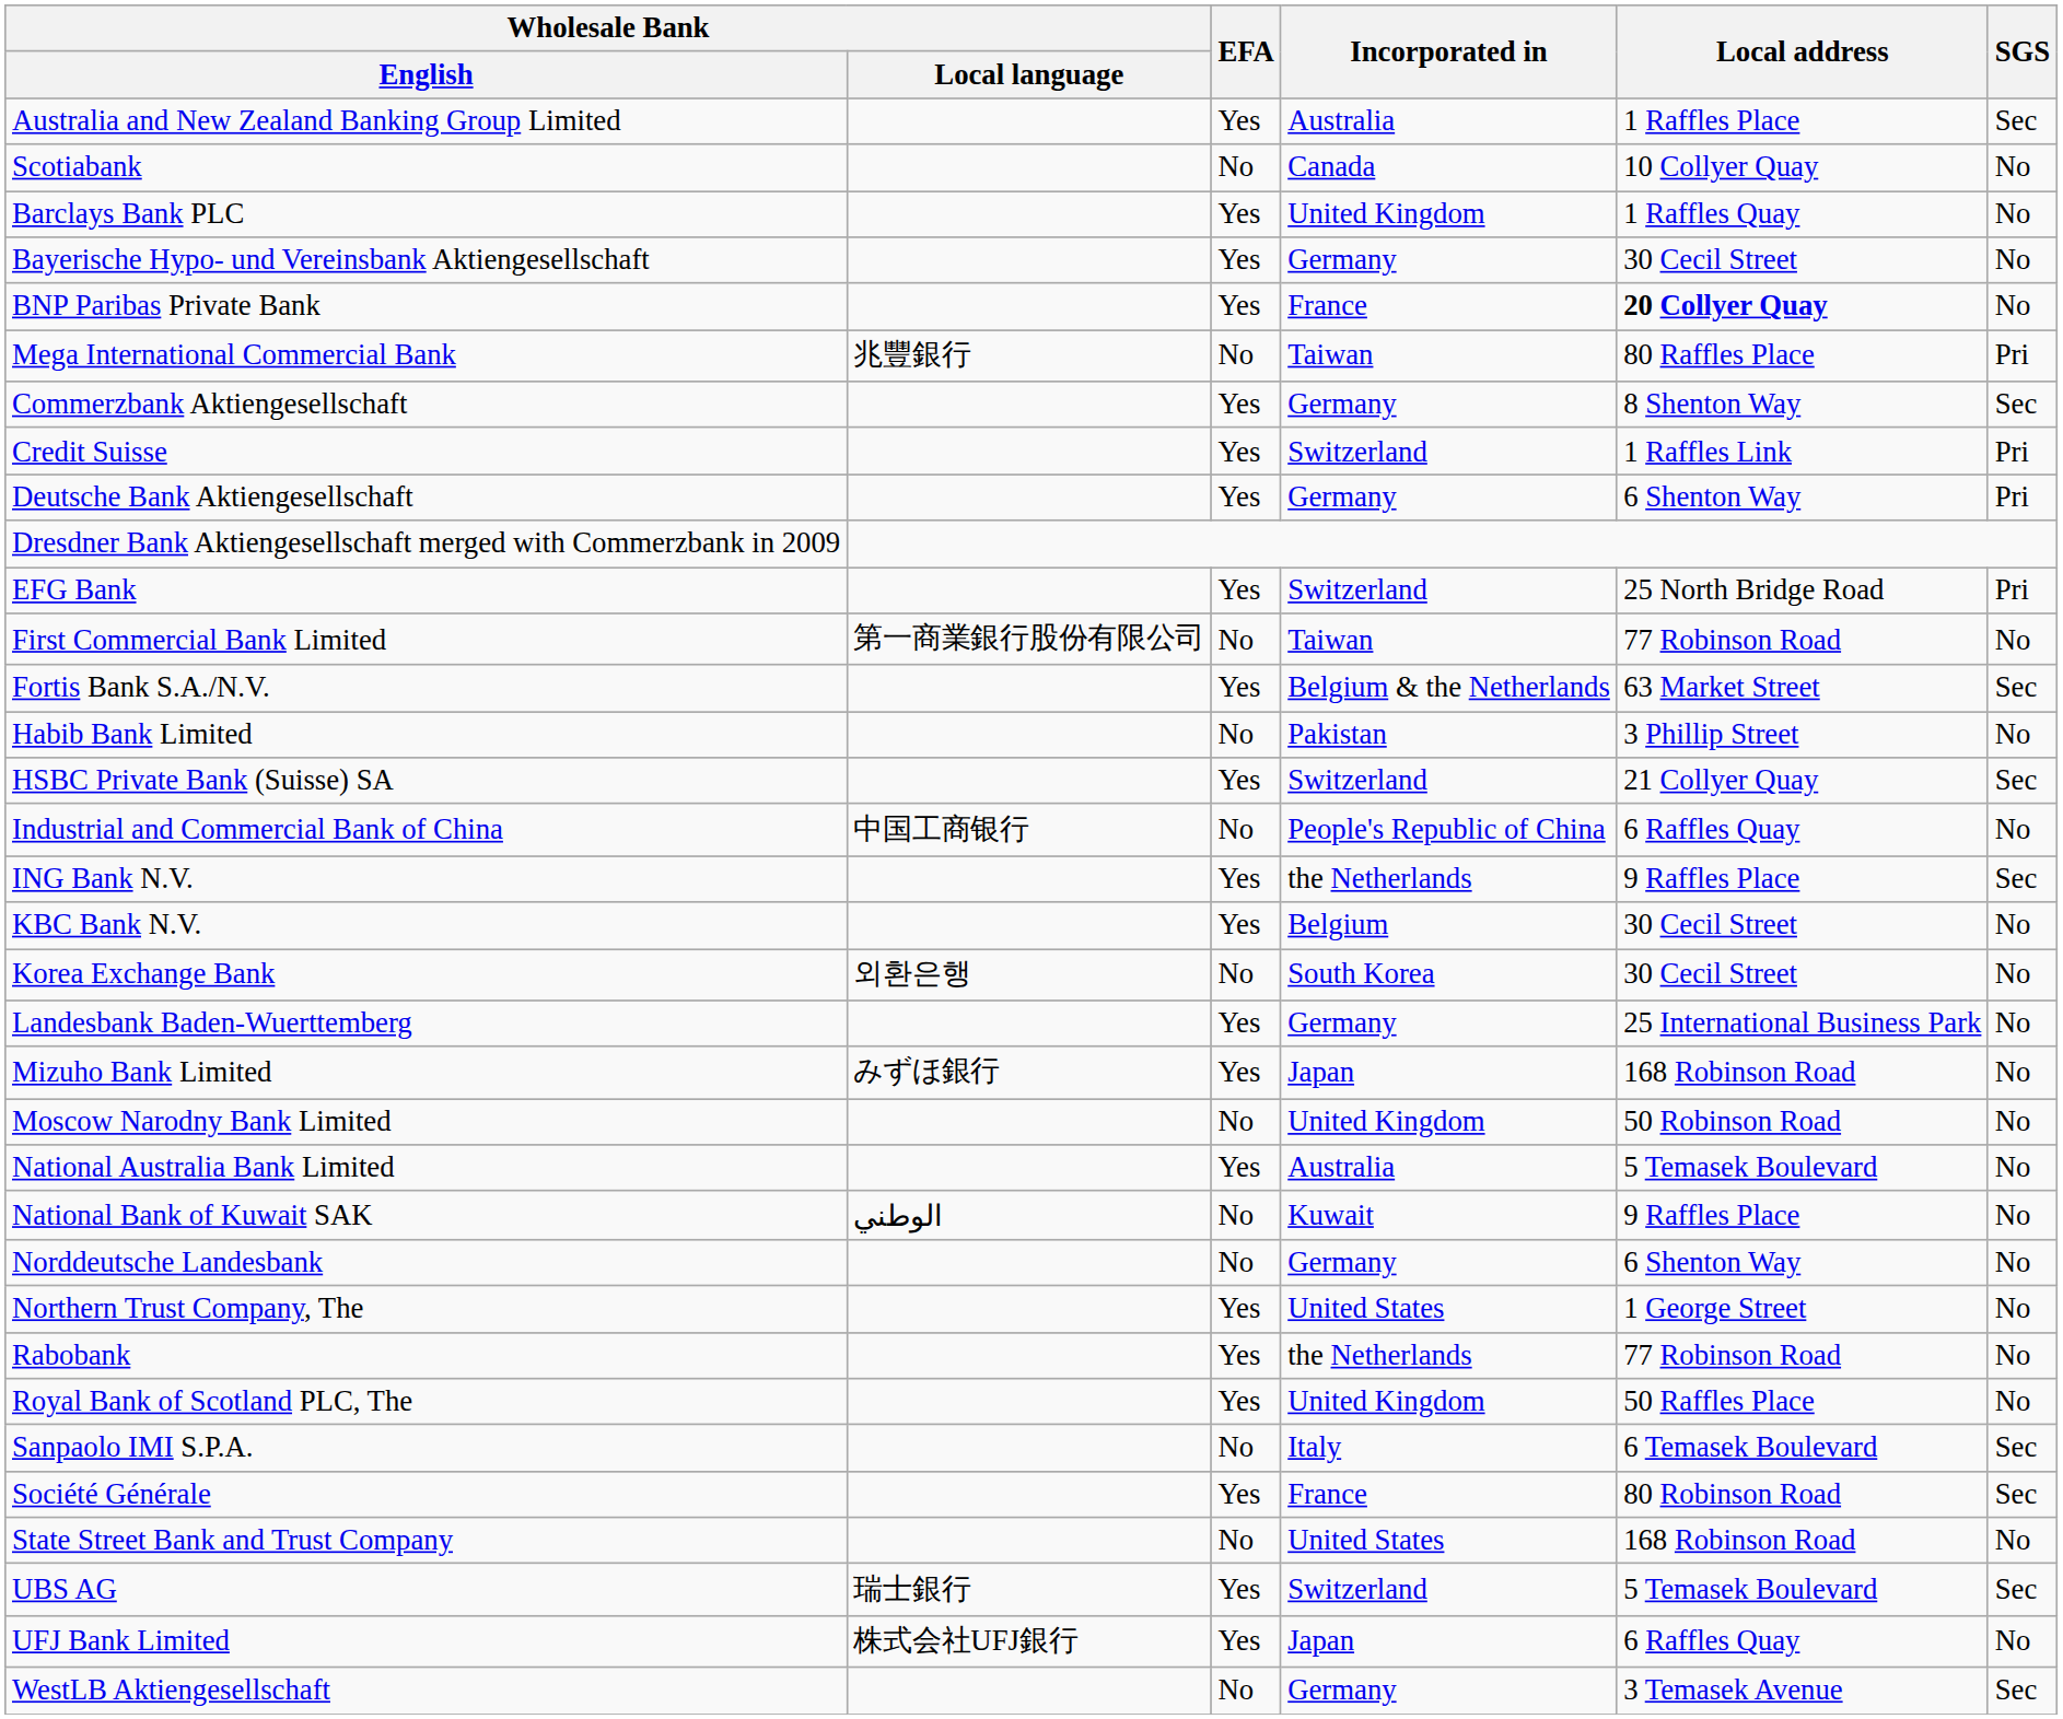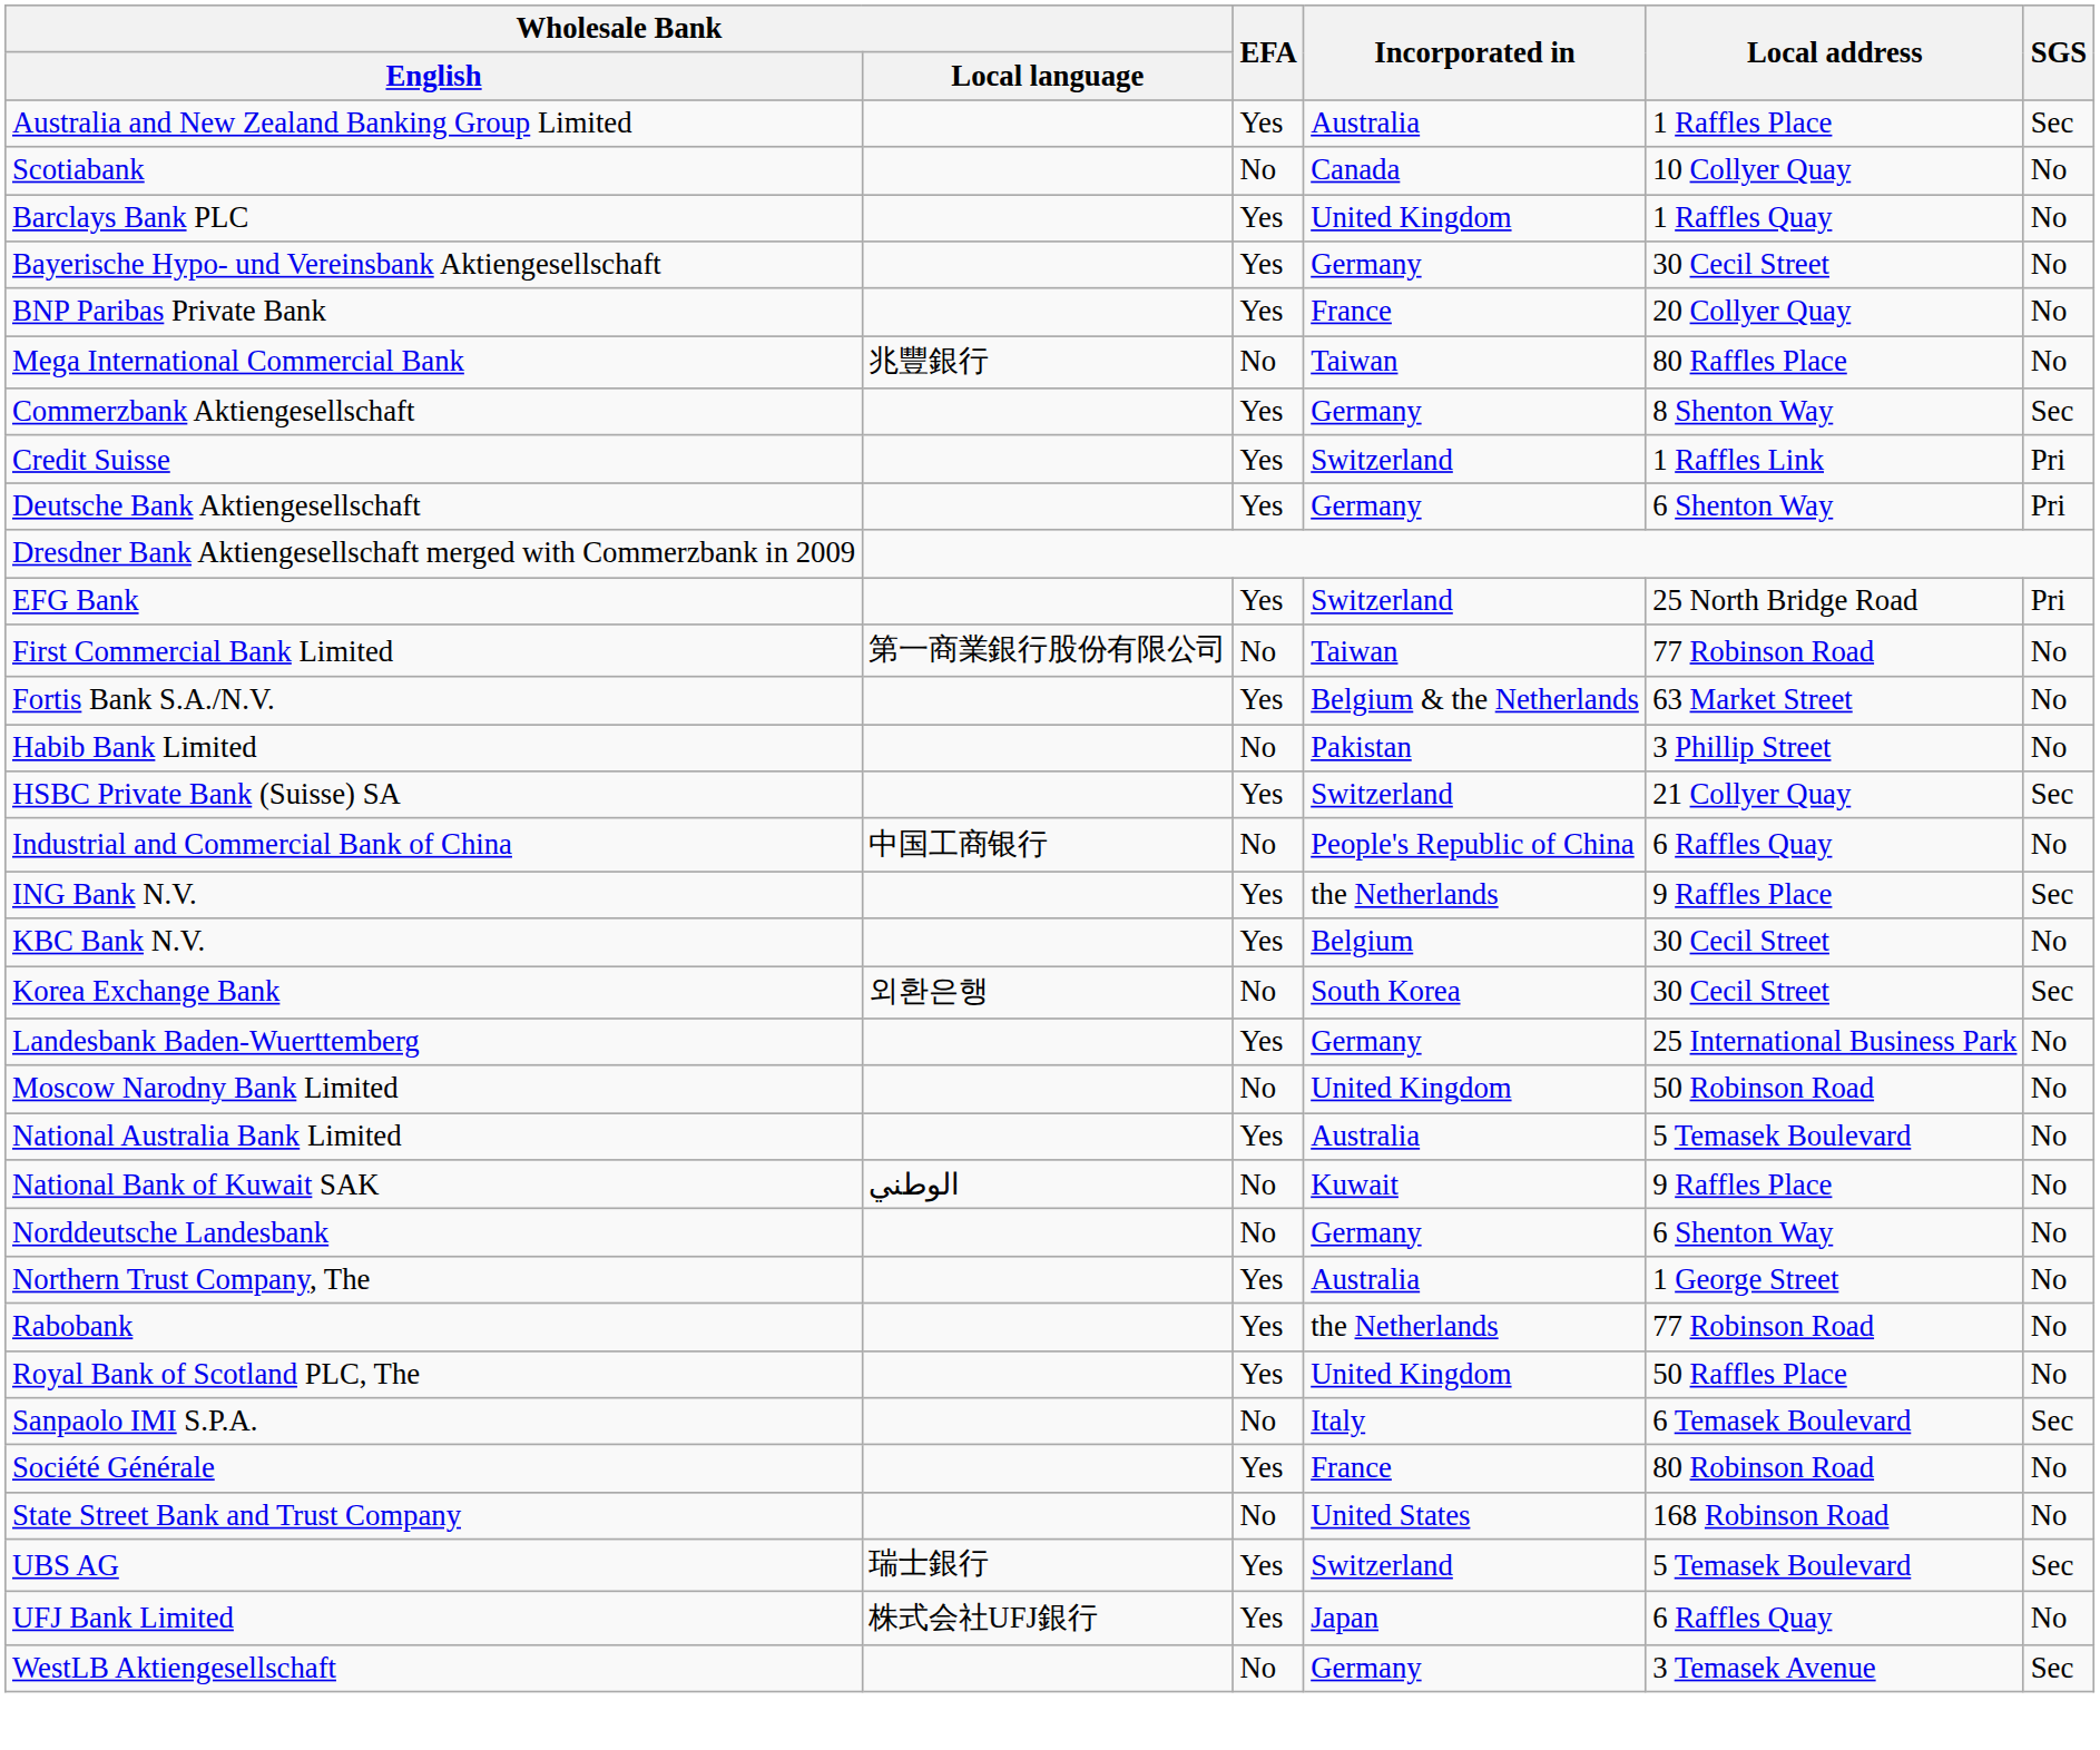 <table class="wikitable">
 <tr>
 <th colspan="2">Wholesale Bank</th>
 <th rowspan="2">EFA</th>
 <th rowspan="2">Incorporated in</th>
 <th rowspan="2">Local address</th>
 <th rowspan="2">SGS</th>
 </tr>
 <tr>
 <th><a href='#'>English</a></th>
 <th>Local language</th>
 </tr>
 <tr>
 <td><a href='#'>Australia and New Zealand Banking Group</a> Limited</td>
 <td> </td>
 <td>Yes</td>
 <td><a href='#'>Australia</a></td>
 <td>1 <a href='#'>Raffles Place</a></td>
 <td>Sec</td>
 </tr>
 <tr>
 <td><a href='#'>Scotiabank</a></td>
 <td> </td>
 <td>No</td>
 <td><a href='#'>Canada</a></td>
 <td>10 <a href='#'>Collyer Quay</a></td>
 <td>No</td>
 </tr>
 <tr>
 <td><a href='#'>Barclays Bank</a> PLC</td>
 <td> </td>
 <td>Yes</td>
 <td><a href='#'>United Kingdom</a></td>
 <td>1 <a href='#'>Raffles Quay</a></td>
 <td>No</td>
 </tr>
 <tr>
 <td><a href='#'>Bayerische Hypo- und Vereinsbank</a> Aktiengesellschaft</td>
 <td> </td>
 <td>Yes</td>
 <td><a href='#'>Germany</a></td>
 <td>30 <a href='#'>Cecil Street</a></td>
 <td>No</td>
 </tr>
 <tr>
 <td><a href='#'>BNP Paribas</a> Private Bank</td>
 <td> </td>
 <td>Yes</td>
 <td><a href='#'>France</a></td>
-<td><strong>20 <a href='#'>Collyer Quay</a></strong></td>
+<td>20 <a href='#'>Collyer Quay</a></td>
 <td>No</td>
 </tr>
 <tr>
 <td><a href='#'>Mega International Commercial Bank</a></td>
 <td>兆豐銀行</td>
 <td>No</td>
 <td><a href='#'>Taiwan</a></td>
 <td>80 <a href='#'>Raffles Place</a></td>
-<td>Pri</td>
+<td>No</td>
 </tr>
 <tr>
 <td><a href='#'>Commerzbank</a> Aktiengesellschaft</td>
 <td> </td>
 <td>Yes</td>
 <td><a href='#'>Germany</a></td>
 <td>8 <a href='#'>Shenton Way</a></td>
 <td>Sec</td>
 </tr>
 <tr>
 <td><a href='#'>Credit Suisse</a></td>
 <td> </td>
 <td>Yes</td>
 <td><a href='#'>Switzerland</a></td>
 <td>1 <a href='#'>Raffles Link</a></td>
 <td>Pri</td>
 </tr>
 <tr>
 <td><a href='#'>Deutsche Bank</a> Aktiengesellschaft</td>
 <td> </td>
 <td>Yes</td>
 <td><a href='#'>Germany</a></td>
 <td>6 <a href='#'>Shenton Way</a></td>
 <td>Pri</td>
 </tr>
 <tr>
 <td><a href='#'>Dresdner Bank</a> Aktiengesellschaft merged with Commerzbank in 2009</td>
 </tr>
 <tr>
 <td><a href='#'>EFG Bank</a></td>
 <td> </td>
 <td>Yes</td>
 <td><a href='#'>Switzerland</a></td>
 <td>25 North Bridge Road</td>
 <td>Pri</td>
 </tr>
 <tr>
 <td><a href='#'>First Commercial Bank</a> Limited</td>
 <td>第一商業銀行股份有限公司</td>
 <td>No</td>
 <td><a href='#'>Taiwan</a></td>
 <td>77 <a href='#'>Robinson Road</a></td>
 <td>No</td>
 </tr>
 <tr>
 <td><a href='#'>Fortis</a> Bank S.A./N.V.</td>
 <td> </td>
 <td>Yes</td>
 <td><a href='#'>Belgium</a> & the <a href='#'>Netherlands</a></td>
 <td>63 <a href='#'>Market Street</a></td>
-<td>Sec</td>
+<td>No</td>
 </tr>
 <tr>
 <td><a href='#'>Habib Bank</a> Limited</td>
 <td> </td>
 <td>No</td>
 <td><a href='#'>Pakistan</a></td>
 <td>3 <a href='#'>Phillip Street</a></td>
 <td>No</td>
 </tr>
 <tr>
 <td><a href='#'>HSBC Private Bank</a> (Suisse) SA</td>
 <td> </td>
 <td>Yes</td>
 <td><a href='#'>Switzerland</a></td>
 <td>21 <a href='#'>Collyer Quay</a></td>
 <td>Sec</td>
 </tr>
 <tr>
 <td><a href='#'>Industrial and Commercial Bank of China</a></td>
 <td>中国工商银行</td>
 <td>No</td>
 <td><a href='#'>People's Republic of China</a></td>
 <td>6 <a href='#'>Raffles Quay</a></td>
 <td>No</td>
 </tr>
 <tr>
 <td><a href='#'>ING Bank</a> N.V.</td>
 <td> </td>
 <td>Yes</td>
 <td>the <a href='#'>Netherlands</a></td>
 <td>9 <a href='#'>Raffles Place</a></td>
 <td>Sec</td>
 </tr>
 <tr>
 <td><a href='#'>KBC Bank</a> N.V.</td>
 <td> </td>
 <td>Yes</td>
 <td><a href='#'>Belgium</a></td>
 <td>30 <a href='#'>Cecil Street</a></td>
 <td>No</td>
 </tr>
 <tr>
 <td><a href='#'>Korea Exchange Bank</a></td>
 <td>외환은행</td>
 <td>No</td>
 <td><a href='#'>South Korea</a></td>
 <td>30 <a href='#'>Cecil Street</a></td>
-<td>No</td>
+<td>Sec</td>
 </tr>
 <tr>
 <td><a href='#'>Landesbank Baden-Wuerttemberg</a></td>
 <td> </td>
 <td>Yes</td>
 <td><a href='#'>Germany</a></td>
 <td>25 <a href='#'>International Business Park</a></td>
-<td>No</td>
-</tr>
-<tr>
-<td><a href='#'>Mizuho Bank</a> Limited</td>
-<td>みずほ銀行</td>
-<td>Yes</td>
-<td><a href='#'>Japan</a></td>
-<td>168 <a href='#'>Robinson Road</a></td>
 <td>No</td>
 </tr>
 <tr>
 <td><a href='#'>Moscow Narodny Bank</a> Limited</td>
 <td> </td>
 <td>No</td>
 <td><a href='#'>United Kingdom</a></td>
 <td>50 <a href='#'>Robinson Road</a></td>
 <td>No</td>
 </tr>
 <tr>
 <td><a href='#'>National Australia Bank</a> Limited</td>
 <td> </td>
 <td>Yes</td>
 <td><a href='#'>Australia</a></td>
 <td>5 <a href='#'>Temasek Boulevard</a></td>
 <td>No</td>
 </tr>
 <tr>
 <td><a href='#'>National Bank of Kuwait</a> SAK</td>
 <td>الوطني</td>
 <td>No</td>
 <td><a href='#'>Kuwait</a></td>
 <td>9 <a href='#'>Raffles Place</a></td>
 <td>No</td>
 </tr>
 <tr>
 <td><a href='#'>Norddeutsche Landesbank</a></td>
 <td> </td>
 <td>No</td>
 <td><a href='#'>Germany</a></td>
 <td>6 <a href='#'>Shenton Way</a></td>
 <td>No</td>
 </tr>
 <tr>
 <td><a href='#'>Northern Trust Company</a>, The</td>
 <td> </td>
 <td>Yes</td>
-<td><a href='#'>United States</a></td>
+<td><a href='#'>Australia</a></td>
 <td>1 <a href='#'>George Street</a></td>
 <td>No</td>
 </tr>
 <tr>
 <td><a href='#'>Rabobank</a></td>
 <td> </td>
 <td>Yes</td>
 <td>the <a href='#'>Netherlands</a></td>
 <td>77 <a href='#'>Robinson Road</a></td>
 <td>No</td>
 </tr>
 <tr>
 <td><a href='#'>Royal Bank of Scotland</a> PLC, The</td>
 <td> </td>
 <td>Yes</td>
 <td><a href='#'>United Kingdom</a></td>
 <td>50 <a href='#'>Raffles Place</a></td>
 <td>No</td>
 </tr>
 <tr>
 <td><a href='#'>Sanpaolo IMI</a> S.P.A.</td>
 <td> </td>
 <td>No</td>
 <td><a href='#'>Italy</a></td>
 <td>6 <a href='#'>Temasek Boulevard</a></td>
 <td>Sec</td>
 </tr>
 <tr>
 <td><a href='#'>Société Générale</a></td>
 <td> </td>
 <td>Yes</td>
 <td><a href='#'>France</a></td>
 <td>80 <a href='#'>Robinson Road</a></td>
-<td>Sec</td>
+<td>No</td>
 </tr>
 <tr>
 <td><a href='#'>State Street Bank and Trust Company</a></td>
 <td> </td>
 <td>No</td>
 <td><a href='#'>United States</a></td>
 <td>168 <a href='#'>Robinson Road</a></td>
 <td>No</td>
 </tr>
 <tr>
 <td><a href='#'>UBS AG</a></td>
 <td>瑞士銀行</td>
 <td>Yes</td>
 <td><a href='#'>Switzerland</a></td>
 <td>5 <a href='#'>Temasek Boulevard</a></td>
 <td>Sec</td>
 </tr>
 <tr>
 <td><a href='#'>UFJ Bank Limited</a></td>
 <td>株式会社UFJ銀行</td>
 <td>Yes</td>
 <td><a href='#'>Japan</a></td>
 <td>6 <a href='#'>Raffles Quay</a></td>
 <td>No</td>
 </tr>
 <tr>
 <td><a href='#'>WestLB Aktiengesellschaft</a></td>
 <td> </td>
 <td>No</td>
 <td><a href='#'>Germany</a></td>
 <td>3 <a href='#'>Temasek Avenue</a></td>
 <td>Sec</td>
 </tr>
 </table>
